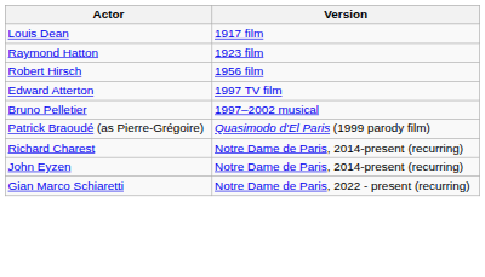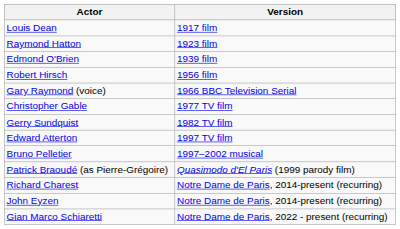 <table class="wikitable" width="50%">
 <tr bgcolor="#CCCCCC">
 <th>Actor</th>
 <th>Version</th>
 </tr>
 <tr>
 <td><a href='#'>Louis Dean</a></td>
 <td><a href='#'>1917 film</a></td>
 </tr>
 <tr>
 <td><a href='#'>Raymond Hatton</a></td>
 <td><a href='#'>1923 film</a></td>
 </tr>
 <tr>
+<td><a href='#'>Edmond O'Brien</a></td>
+<td><a href='#'>1939 film</a></td>
+</tr>
+<tr>
 <td><a href='#'>Robert Hirsch</a></td>
 <td><a href='#'>1956 film</a></td>
+</tr>
+<tr>
+<td><a href='#'>Gary Raymond</a> (voice)</td>
+<td><a href='#'>1966 BBC Television Serial</a></td>
+</tr>
+<tr>
+<td><a href='#'>Christopher Gable</a></td>
+<td><a href='#'>1977 TV film</a></td>
+</tr>
+<tr>
+<td><a href='#'>Gerry Sundquist</a></td>
+<td><a href='#'>1982 TV film</a></td>
 </tr>
 <tr>
 <td><a href='#'>Edward Atterton</a></td>
 <td><a href='#'>1997 TV film</a></td>
 </tr>
 <tr>
 <td><a href='#'>Bruno Pelletier</a></td>
 <td><a href='#'>1997–2002 musical</a></td>
 </tr>
 <tr>
 <td><a href='#'>Patrick Braoudé</a> (as Pierre-Grégoire)</td>
 <td><em><a href='#'>Quasimodo d'El Paris</a></em> (1999 parody film)</td>
 </tr>
 <tr>
 <td><a href='#'>Richard Charest</a></td>
 <td><a href='#'>Notre Dame de Paris</a>, 2014-present (recurring)</td>
 </tr>
 <tr>
 <td><a href='#'>John Eyzen</a></td>
 <td><a href='#'>Notre Dame de Paris</a>, 2014-present (recurring)</td>
 </tr>
 <tr>
 <td><a href='#'>Gian Marco Schiaretti</a></td>
 <td><a href='#'>Notre Dame de Paris</a>, 2022 - present (recurring)</td>
 </tr>
 </table>
